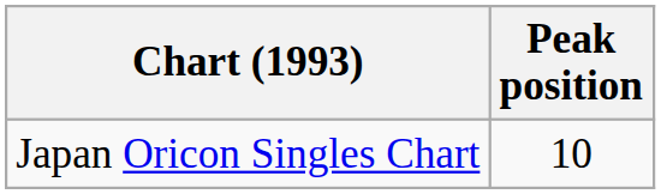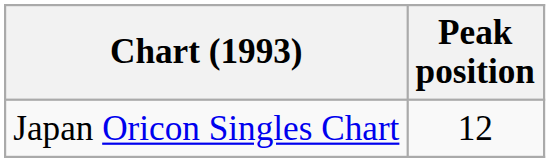 <table class="wikitable">
 <tr>
 <th>Chart (1993)</th>
 <th>Peak<br>position</th>
 </tr>
 <tr>
 <td>Japan <a href='#'>Oricon Singles Chart</a></td>
-<td align="center">10</td>
+<td align="center">12</td>
 </tr>
 </table>
